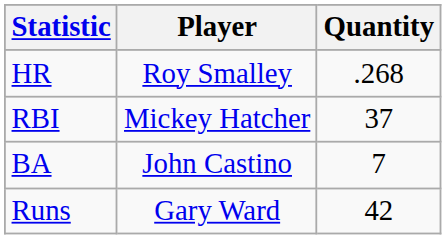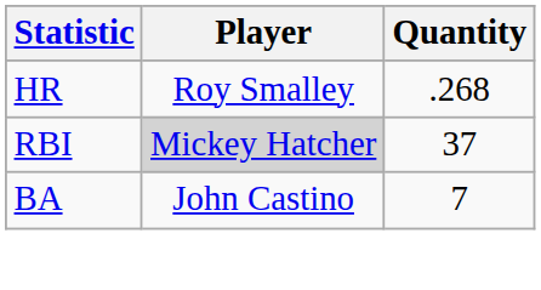 <table class="wikitable" style="text-align: center;">
 <tr>
 <th><a href='#'>Statistic</a></th>
 <th>Player</th>
 <th>Quantity</th>
 </tr>
 <tr>
 <td align="left"><a href='#'>HR</a></td>
 <td><a href='#'>Roy Smalley</a></td>
 <td>.268</td>
 </tr>
 <tr>
 <td align="left"><a href='#'>RBI</a></td>
-<td><a href='#'>Mickey Hatcher</a></td>
+<td style="background: lightgrey;"><a href='#'>Mickey Hatcher</a></td>
 <td>37</td>
 </tr>
 <tr>
 <td align="left"><a href='#'>BA</a></td>
 <td><a href='#'>John Castino</a></td>
 <td>7</td>
 </tr>
-<tr>
-<td align="left"><a href='#'>Runs</a></td>
-<td><a href='#'>Gary Ward</a></td>
-<td>42</td>
-</tr>
 </table>
